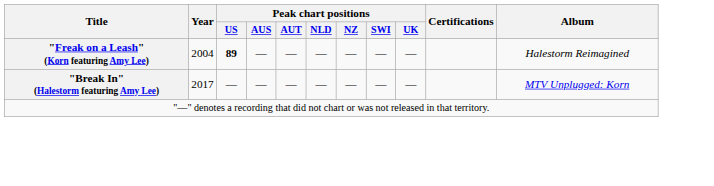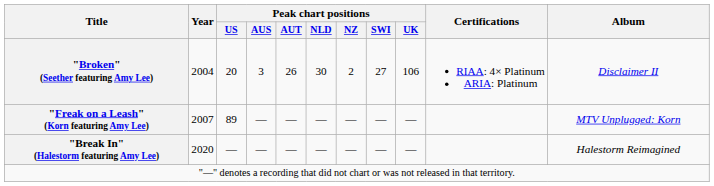 <table class="wikitable plainrowheaders" style="text-align:center;">
 <tr>
 <th scope="col" rowspan="2" style="width:16em;">Title</th>
 <th scope="col" rowspan="2" style="width:1em;">Year</th>
 <th scope="col" colspan="7">Peak chart positions</th>
 <th rowspan="2">Certifications</th>
 <th rowspan="2" scope="col" style="width:14em;">Album</th>
 </tr>
 <tr>
 <th scope="col" style="width:2.5em;font-size:90%;"><a href='#'>US</a><br></th>
 <th scope="col" style="width:2.5em;font-size:90%;"><a href='#'>AUS</a><br></th>
 <th scope="col" style="width:2.5em;font-size:90%;"><a href='#'>AUT</a><br></th>
 <th scope="col" style="width:2.5em;font-size:90%;"><a href='#'>NLD</a><br></th>
 <th scope="col" style="width:2.5em;font-size:90%;"><a href='#'>NZ</a><br></th>
 <th scope="col" style="width:2.5em;font-size:90%;"><a href='#'>SWI</a><br></th>
 <th scope="col" style="width:2.5em;font-size:90%;"><a href='#'>UK</a><br></th>
 </tr>
 <tr>
+<th scope="row">"<a href='#'>Broken</a>"<br><small>(<a href='#'>Seether</a> featuring <a href='#'>Amy Lee</a>)</small></th>
+<td>2004</td>
+<td>20</td>
+<td>3</td>
+<td>26</td>
+<td>30</td>
+<td>2</td>
+<td>27</td>
+<td>106</td>
+<td><br><ul><li><a href='#'>RIAA</a>: 4× Platinum</li><li><a href='#'>ARIA</a>: Platinum</li></ul></td>
+<td><em><a href='#'>Disclaimer II</a></em></td>
+</tr>
+<tr>
 <th scope="row">"<a href='#'>Freak on a Leash</a>"<br><small>(<a href='#'>Korn</a> featuring <a href='#'>Amy Lee</a>)</small></th>
-<td>2004</td>
-<td><strong>89</strong></td>
+<td>2007</td>
+<td>89</td>
+<td>—</td>
+<td>—</td>
+<td>—</td>
+<td>—</td>
+<td>—</td>
+<td>—</td>
+<td></td>
+<td><em><a href='#'>MTV Unplugged: Korn</a></em></td>
+</tr>
+<tr>
+<th scope="row">"Break In"<br><small>(<a href='#'>Halestorm</a> featuring <a href='#'>Amy Lee</a>)</small></th>
+<td>2020</td>
+<td>—</td>
 <td>—</td>
 <td>—</td>
 <td>—</td>
 <td>—</td>
 <td>—</td>
 <td>—</td>
 <td></td>
 <td><em>Halestorm Reimagined</em></td>
 </tr>
 <tr>
-<th scope="row">"Break In"<br><small>(<a href='#'>Halestorm</a> featuring <a href='#'>Amy Lee</a>)</small></th>
-<td>2017</td>
-<td>—</td>
-<td>—</td>
-<td>—</td>
-<td>—</td>
-<td>—</td>
-<td>—</td>
-<td>—</td>
-<td></td>
-<td><em><a href='#'>MTV Unplugged: Korn</a></em></td>
-</tr>
-<tr>
 <td colspan="11" style="font-size:90%">"—" denotes a recording that did not chart or was not released in that territory.</td>
 </tr>
 </table>
